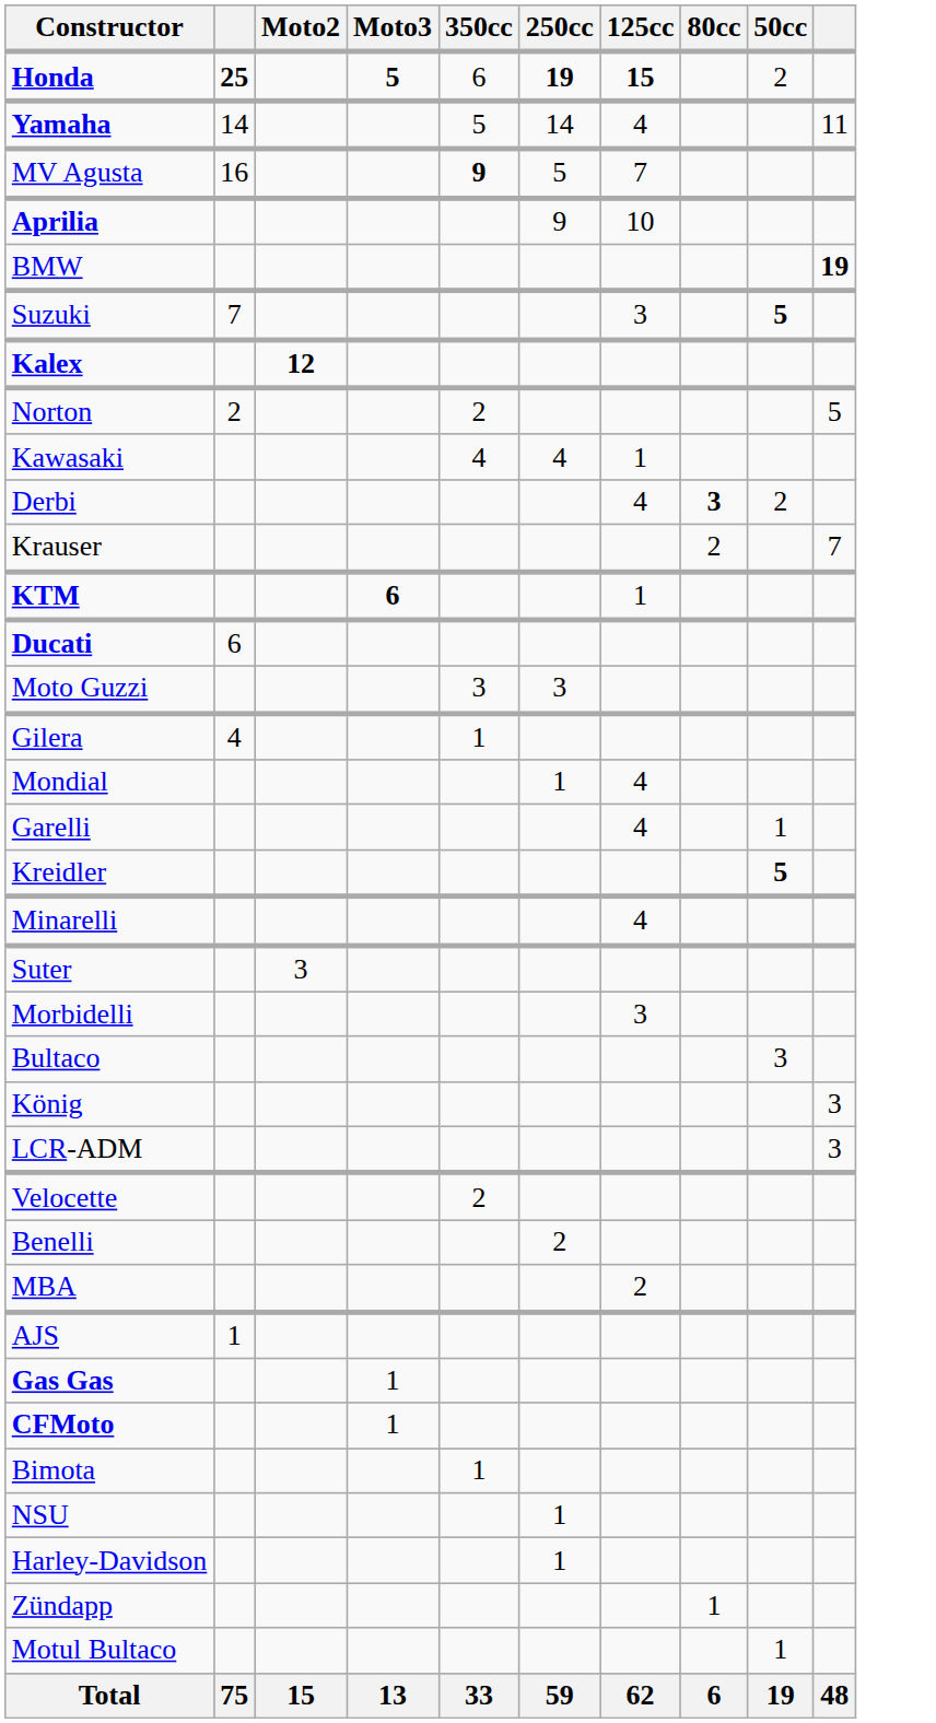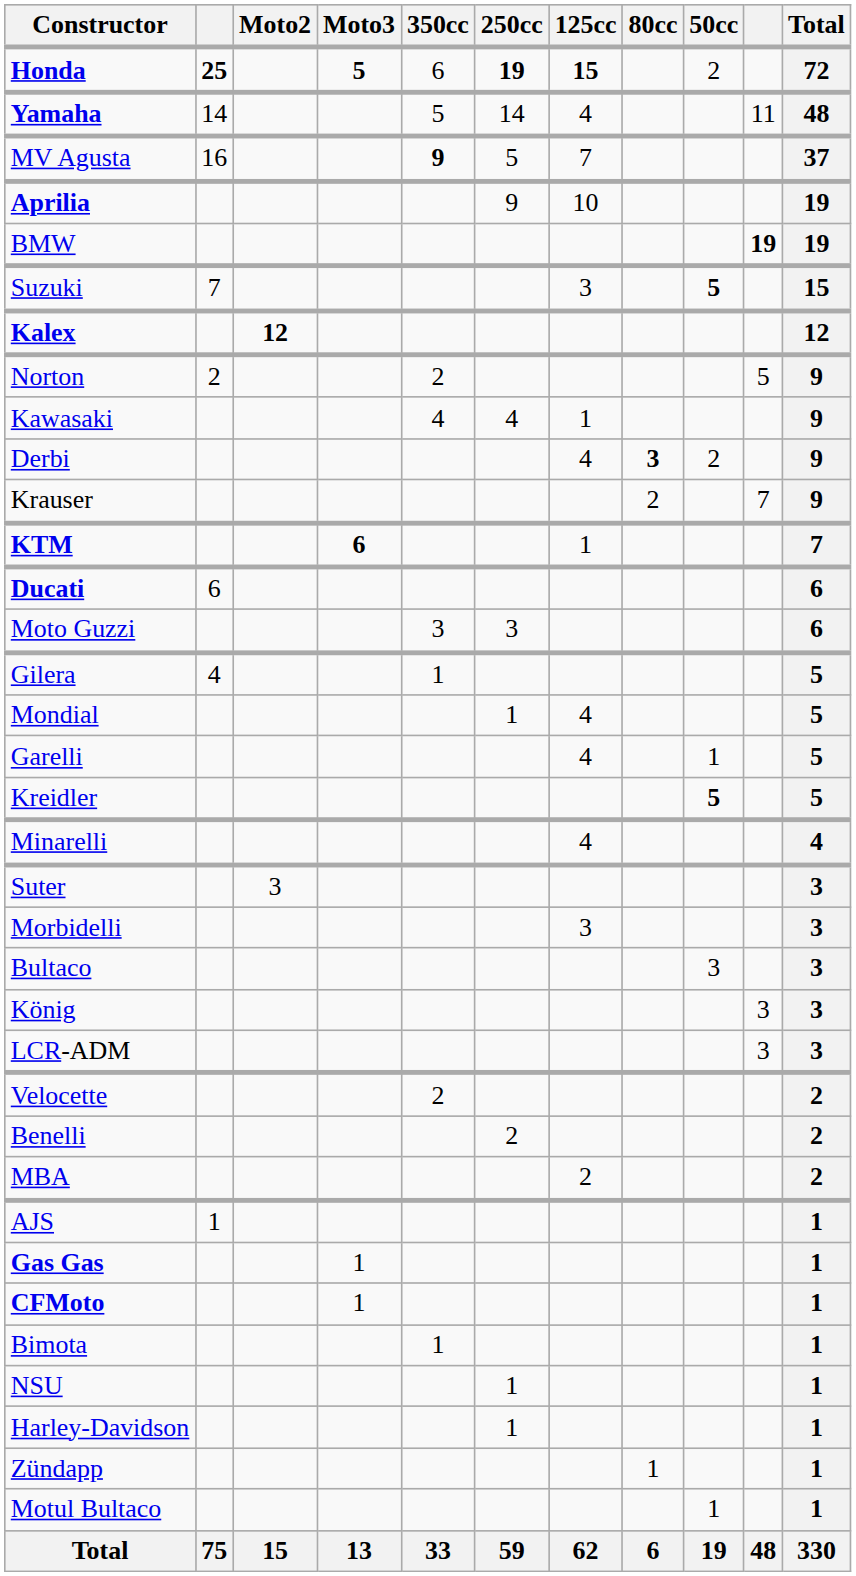 <table class="wikitable sortable">
 <tr>
 <th>Constructor</th>
 <th></th>
 <th>Moto2</th>
 <th>Moto3</th>
 <th>350cc</th>
 <th>250cc</th>
 <th>125cc</th>
 <th>80cc</th>
 <th>50cc</th>
 <th></th>
+<th>Total</th>
 </tr>
 <tr style="border-top:3px solid #aaaaaa">
 <td> <strong><a href='#'>Honda</a></strong></td>
 <td align="center"><strong>25</strong></td>
 <td></td>
 <td align="center"><strong>5</strong></td>
 <td align="center">6</td>
 <td align="center"><strong>19</strong></td>
 <td align="center"><strong>15</strong></td>
 <td></td>
 <td align="center">2</td>
 <td></td>
+<th>72</th>
 </tr>
 <tr style="border-top:3px solid #aaaaaa">
 <td> <strong><a href='#'>Yamaha</a></strong></td>
 <td align="center">14</td>
 <td></td>
 <td></td>
 <td align="center">5</td>
 <td align="center">14</td>
 <td align="center">4</td>
 <td></td>
 <td></td>
 <td align="center">11</td>
+<th>48</th>
 </tr>
 <tr style="border-top:3px solid #aaaaaa">
 <td> <a href='#'>MV Agusta</a></td>
 <td align="center">16</td>
 <td></td>
 <td></td>
 <td align="center"><strong>9</strong></td>
 <td align="center">5</td>
 <td align="center">7</td>
 <td></td>
 <td></td>
 <td></td>
+<th>37</th>
 </tr>
 <tr style="border-top:3px solid #aaaaaa">
 <td> <strong><a href='#'>Aprilia</a></strong></td>
 <td></td>
 <td></td>
 <td></td>
 <td></td>
 <td align="center">9</td>
 <td align="center">10</td>
 <td></td>
 <td></td>
 <td></td>
+<th>19</th>
 </tr>
 <tr>
 <td> <a href='#'>BMW</a></td>
 <td></td>
 <td></td>
 <td></td>
 <td></td>
 <td></td>
 <td></td>
 <td></td>
 <td></td>
 <td align="center"><strong>19</strong></td>
+<th>19</th>
 </tr>
 <tr style="border-top:3px solid #aaaaaa">
 <td> <a href='#'>Suzuki</a></td>
 <td align="center">7</td>
 <td></td>
 <td></td>
 <td></td>
 <td></td>
 <td align="center">3</td>
 <td></td>
 <td align="center"><strong>5</strong></td>
 <td></td>
+<th>15</th>
 </tr>
 <tr style="border-top:3px solid #aaaaaa">
 <td> <strong><a href='#'>Kalex</a></strong></td>
 <td></td>
 <td align="center"><strong>12</strong></td>
 <td></td>
 <td></td>
 <td></td>
 <td></td>
 <td></td>
 <td></td>
 <td></td>
+<th>12</th>
 </tr>
 <tr style="border-top:3px solid #aaaaaa">
 <td> <a href='#'>Norton</a></td>
 <td align="center">2</td>
 <td></td>
 <td></td>
 <td align="center">2</td>
 <td></td>
 <td></td>
 <td></td>
 <td></td>
 <td align="center">5</td>
+<th>9</th>
 </tr>
 <tr>
 <td> <a href='#'>Kawasaki</a></td>
 <td></td>
 <td></td>
 <td></td>
 <td align="center">4</td>
 <td align="center">4</td>
 <td align="center">1</td>
 <td></td>
 <td></td>
 <td></td>
+<th>9</th>
 </tr>
 <tr>
 <td> <a href='#'>Derbi</a></td>
 <td></td>
 <td></td>
 <td></td>
 <td></td>
 <td></td>
 <td align="center">4</td>
 <td align="center"><strong>3</strong></td>
 <td align="center">2</td>
 <td></td>
+<th>9</th>
 </tr>
 <tr>
 <td> Krauser</td>
 <td></td>
 <td></td>
 <td></td>
 <td></td>
 <td></td>
 <td></td>
 <td align="center">2</td>
 <td></td>
 <td align="center">7</td>
+<th>9</th>
 </tr>
 <tr style="border-top:3px solid #aaaaaa">
 <td> <strong><a href='#'>KTM</a></strong></td>
 <td></td>
 <td></td>
 <td align="center"><strong>6</strong></td>
 <td></td>
 <td></td>
 <td align="center">1</td>
 <td></td>
 <td></td>
 <td></td>
+<th>7</th>
 </tr>
 <tr style="border-top:3px solid #aaaaaa">
 <td> <strong><a href='#'>Ducati</a></strong></td>
 <td align="center">6</td>
 <td></td>
 <td></td>
 <td></td>
 <td></td>
 <td></td>
 <td></td>
 <td></td>
 <td></td>
+<th>6</th>
 </tr>
 <tr>
 <td> <a href='#'>Moto Guzzi</a></td>
 <td></td>
 <td></td>
 <td></td>
 <td align="center">3</td>
 <td align="center">3</td>
 <td></td>
 <td></td>
 <td></td>
 <td></td>
+<th>6</th>
 </tr>
 <tr style="border-top:3px solid #aaaaaa">
 <td> <a href='#'>Gilera</a></td>
 <td align="center">4</td>
 <td></td>
 <td></td>
 <td align="center">1</td>
 <td></td>
 <td></td>
 <td></td>
 <td></td>
 <td></td>
+<th>5</th>
 </tr>
 <tr>
 <td> <a href='#'>Mondial</a></td>
 <td></td>
 <td></td>
 <td></td>
 <td></td>
 <td align="center">1</td>
 <td align="center">4</td>
 <td></td>
 <td></td>
 <td></td>
+<th>5</th>
 </tr>
 <tr>
 <td> <a href='#'>Garelli</a></td>
 <td></td>
 <td></td>
 <td></td>
 <td></td>
 <td></td>
 <td align="center">4</td>
 <td></td>
 <td align="center">1</td>
 <td></td>
+<th>5</th>
 </tr>
 <tr>
 <td> <a href='#'>Kreidler</a></td>
 <td></td>
 <td></td>
 <td></td>
 <td></td>
 <td></td>
 <td></td>
 <td></td>
 <td align="center"><strong>5</strong></td>
 <td></td>
+<th>5</th>
 </tr>
 <tr style="border-top:3px solid #aaaaaa">
 <td> <a href='#'>Minarelli</a></td>
 <td></td>
 <td></td>
 <td></td>
 <td></td>
 <td></td>
 <td align="center">4</td>
 <td></td>
 <td></td>
 <td></td>
+<th>4</th>
 </tr>
 <tr style="border-top:3px solid #aaaaaa">
 <td> <a href='#'>Suter</a></td>
 <td></td>
 <td align="center">3</td>
 <td></td>
 <td></td>
 <td></td>
 <td></td>
 <td></td>
 <td></td>
 <td></td>
+<th>3</th>
 </tr>
 <tr>
 <td> <a href='#'>Morbidelli</a></td>
 <td></td>
 <td></td>
 <td></td>
 <td></td>
 <td></td>
 <td align="center">3</td>
 <td></td>
 <td></td>
 <td></td>
+<th>3</th>
 </tr>
 <tr>
 <td> <a href='#'>Bultaco</a></td>
 <td></td>
 <td></td>
 <td></td>
 <td></td>
 <td></td>
 <td></td>
 <td></td>
 <td align="center">3</td>
 <td></td>
+<th>3</th>
 </tr>
 <tr>
 <td> <a href='#'>König</a></td>
 <td></td>
 <td></td>
 <td></td>
 <td></td>
 <td></td>
 <td></td>
 <td></td>
 <td></td>
 <td align="center">3</td>
+<th>3</th>
 </tr>
 <tr>
 <td> <a href='#'>LCR</a>-ADM</td>
 <td></td>
 <td></td>
 <td></td>
 <td></td>
 <td></td>
 <td></td>
 <td></td>
 <td></td>
 <td align="center">3</td>
+<th>3</th>
 </tr>
 <tr style="border-top:3px solid #aaaaaa">
 <td> <a href='#'>Velocette</a></td>
 <td></td>
 <td></td>
 <td></td>
 <td align="center">2</td>
 <td></td>
 <td></td>
 <td></td>
 <td></td>
 <td></td>
+<th>2</th>
 </tr>
 <tr>
 <td> <a href='#'>Benelli</a></td>
 <td></td>
 <td></td>
 <td></td>
 <td></td>
 <td align="center">2</td>
 <td></td>
 <td></td>
 <td></td>
 <td></td>
+<th>2</th>
 </tr>
 <tr>
 <td> <a href='#'>MBA</a></td>
 <td></td>
 <td></td>
 <td></td>
 <td></td>
 <td></td>
 <td align="center">2</td>
 <td></td>
 <td></td>
 <td></td>
+<th>2</th>
 </tr>
 <tr style="border-top:3px solid #aaaaaa">
 <td> <a href='#'>AJS</a></td>
 <td align="center">1</td>
 <td></td>
 <td></td>
 <td></td>
 <td></td>
 <td></td>
 <td></td>
 <td></td>
 <td></td>
+<th>1</th>
 </tr>
 <tr>
 <td> <strong><a href='#'>Gas Gas</a></strong></td>
 <td></td>
 <td></td>
 <td align="center">1</td>
 <td></td>
 <td></td>
 <td></td>
 <td></td>
 <td></td>
 <td></td>
+<th>1</th>
 </tr>
 <tr>
 <td> <strong><a href='#'>CFMoto</a></strong></td>
 <td></td>
 <td></td>
 <td align="center">1</td>
 <td></td>
 <td></td>
 <td></td>
 <td></td>
 <td></td>
 <td></td>
+<th>1</th>
 </tr>
 <tr>
 <td> <a href='#'>Bimota</a></td>
 <td></td>
 <td></td>
 <td></td>
 <td align="center">1</td>
 <td></td>
 <td></td>
 <td></td>
 <td></td>
 <td></td>
+<th>1</th>
 </tr>
 <tr>
 <td> <a href='#'>NSU</a></td>
 <td></td>
 <td></td>
 <td></td>
 <td></td>
 <td align="center">1</td>
 <td></td>
 <td></td>
 <td></td>
 <td></td>
+<th>1</th>
 </tr>
 <tr>
 <td> <a href='#'>Harley-Davidson</a></td>
 <td></td>
 <td></td>
 <td></td>
 <td></td>
 <td align="center">1</td>
 <td></td>
 <td></td>
 <td></td>
 <td></td>
+<th>1</th>
 </tr>
 <tr>
 <td> <a href='#'>Zündapp</a></td>
 <td></td>
 <td></td>
 <td></td>
 <td></td>
 <td></td>
 <td></td>
 <td align="center">1</td>
 <td></td>
 <td></td>
+<th>1</th>
 </tr>
 <tr>
 <td> <a href='#'>Motul Bultaco</a></td>
 <td></td>
 <td></td>
 <td></td>
 <td></td>
 <td></td>
 <td></td>
 <td></td>
 <td align="center">1</td>
 <td></td>
+<th>1</th>
 </tr>
 <tr class="sortbottom">
 <th>Total</th>
 <th>75</th>
 <th>15</th>
 <th>13</th>
 <th>33</th>
 <th>59</th>
 <th>62</th>
 <th>6</th>
 <th>19</th>
 <th>48</th>
+<th>330</th>
 </tr>
 </table>
